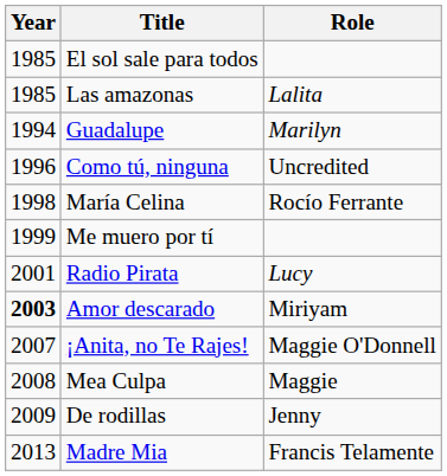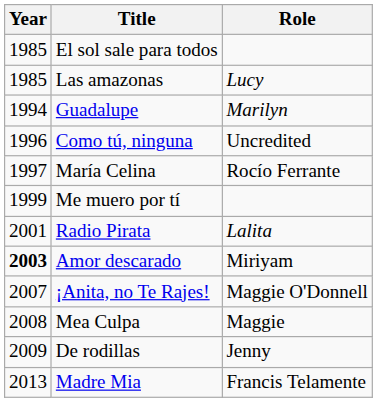 <table class="wikitable">
 <tr>
 <th>Year</th>
 <th>Title</th>
 <th>Role</th>
 </tr>
 <tr>
 <td>1985</td>
 <td>El sol sale para todos</td>
 <td></td>
 </tr>
 <tr>
 <td>1985</td>
 <td>Las amazonas</td>
-<td><em>Lalita</em></td>
+<td><em>Lucy</em></td>
 </tr>
 <tr>
 <td>1994</td>
 <td><a href='#'>Guadalupe</a></td>
 <td><em>Marilyn</em></td>
 </tr>
 <tr>
 <td>1996</td>
 <td><a href='#'>Como tú, ninguna</a></td>
 <td>Uncredited</td>
 </tr>
 <tr>
-<td>1998</td>
+<td>1997</td>
 <td>María Celina</td>
 <td>Rocío Ferrante</td>
 </tr>
 <tr>
 <td>1999</td>
 <td>Me muero por tí</td>
 <td></td>
 </tr>
 <tr>
 <td>2001</td>
 <td><a href='#'>Radio Pirata</a></td>
-<td><em>Lucy</em></td>
+<td><em>Lalita</em></td>
 </tr>
 <tr>
 <td><strong>2003</strong></td>
 <td><a href='#'>Amor descarado</a></td>
 <td>Miriyam</td>
 </tr>
 <tr>
 <td>2007</td>
 <td><a href='#'>¡Anita, no Te Rajes!</a></td>
 <td>Maggie O'Donnell</td>
 </tr>
 <tr>
 <td>2008</td>
 <td>Mea Culpa</td>
 <td>Maggie</td>
 </tr>
 <tr>
 <td>2009</td>
 <td>De rodillas</td>
 <td>Jenny</td>
 </tr>
 <tr>
 <td>2013</td>
 <td><a href='#'>Madre Mia</a></td>
 <td>Francis Telamente</td>
 </tr>
 </table>
